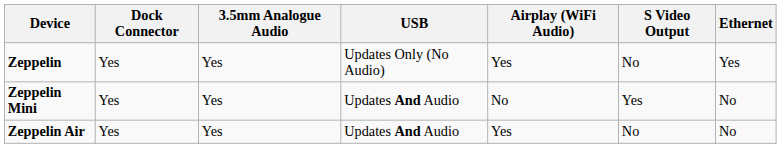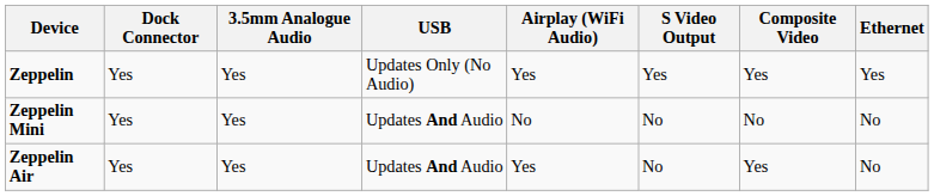 <table class="wikitable">
 <tr>
 <th>Device</th>
 <th>Dock Connector</th>
 <th>3.5mm Analogue Audio</th>
 <th>USB</th>
 <th>Airplay (WiFi Audio)</th>
 <th>S Video Output</th>
+<th>Composite Video</th>
 <th>Ethernet</th>
 </tr>
 <tr>
 <td><strong>Zeppelin</strong></td>
 <td>Yes</td>
 <td>Yes</td>
 <td>Updates Only (No Audio)</td>
 <td>Yes</td>
-<td>No</td>
+<td>Yes</td>
+<td>Yes</td>
 <td>Yes</td>
 </tr>
 <tr>
 <td><strong>Zeppelin Mini</strong></td>
 <td>Yes</td>
 <td>Yes</td>
 <td>Updates <strong>And</strong> Audio</td>
 <td>No</td>
-<td>Yes</td>
+<td>No</td>
+<td>No</td>
 <td>No</td>
 </tr>
 <tr>
 <td><strong>Zeppelin Air</strong></td>
 <td>Yes</td>
 <td>Yes</td>
 <td>Updates <strong>And</strong> Audio</td>
 <td>Yes</td>
 <td>No</td>
+<td>Yes</td>
 <td>No</td>
 </tr>
 </table>
